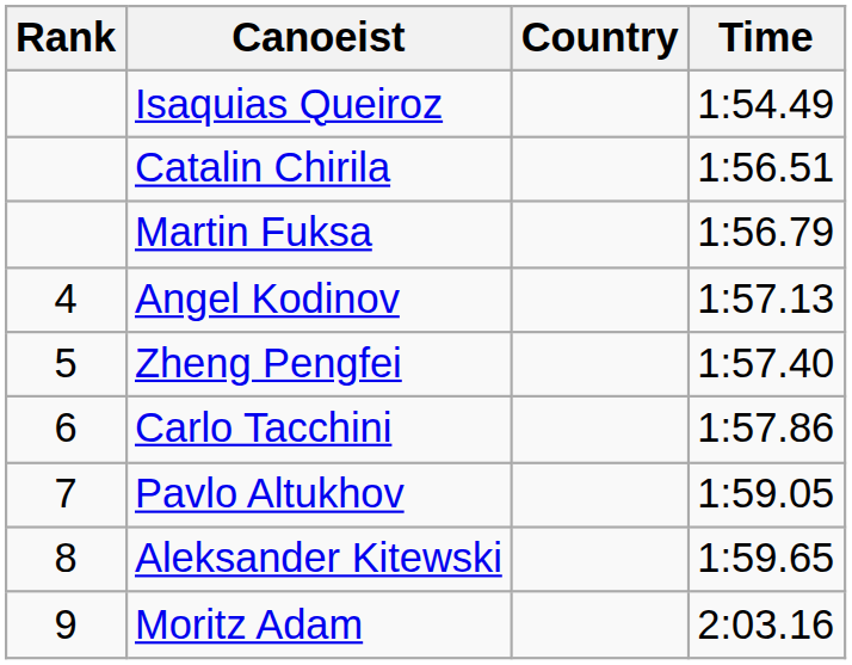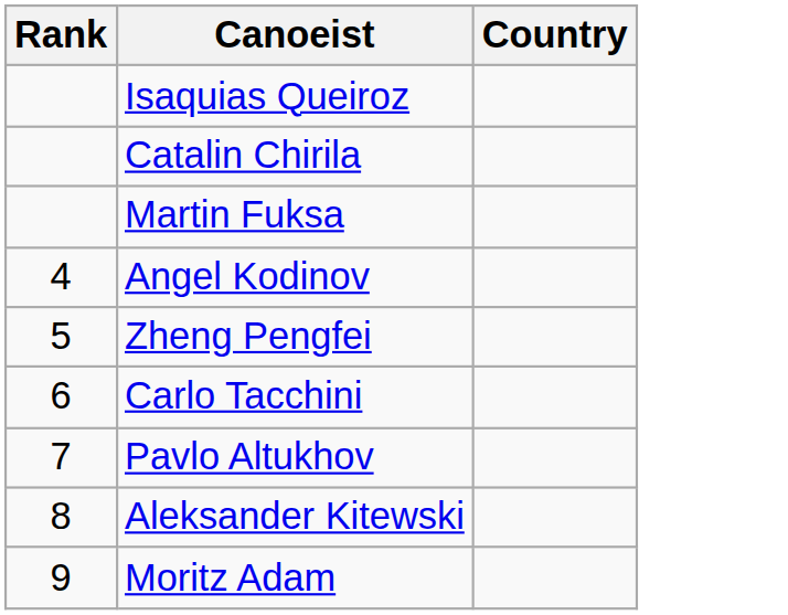 <table class="wikitable" style="text-align:center">
 <tr>
 <th>Rank</th>
 <th>Canoeist</th>
 <th>Country</th>
-<th>Time</th>
 </tr>
 <tr>
 <td></td>
 <td align="left"><a href='#'>Isaquias Queiroz</a></td>
 <td align="left"></td>
-<td>1:54.49</td>
 </tr>
 <tr>
 <td></td>
 <td align="left"><a href='#'>Catalin Chirila</a></td>
 <td align="left"></td>
-<td>1:56.51</td>
 </tr>
 <tr>
 <td></td>
 <td align="left"><a href='#'>Martin Fuksa</a></td>
 <td align="left"></td>
-<td>1:56.79</td>
 </tr>
 <tr>
 <td>4</td>
 <td align="left"><a href='#'>Angel Kodinov</a></td>
 <td align="left"></td>
-<td>1:57.13</td>
 </tr>
 <tr>
 <td>5</td>
 <td align="left"><a href='#'>Zheng Pengfei</a></td>
 <td align="left"></td>
-<td>1:57.40</td>
 </tr>
 <tr>
 <td>6</td>
 <td align="left"><a href='#'>Carlo Tacchini</a></td>
 <td align="left"></td>
-<td>1:57.86</td>
 </tr>
 <tr>
 <td>7</td>
 <td align="left"><a href='#'>Pavlo Altukhov</a></td>
 <td align="left"></td>
-<td>1:59.05</td>
 </tr>
 <tr>
 <td>8</td>
 <td align="left"><a href='#'>Aleksander Kitewski</a></td>
 <td align="left"></td>
-<td>1:59.65</td>
 </tr>
 <tr>
 <td>9</td>
 <td align="left"><a href='#'>Moritz Adam</a></td>
 <td align="left"></td>
-<td>2:03.16</td>
 </tr>
 </table>
